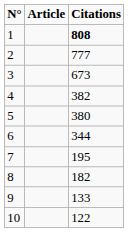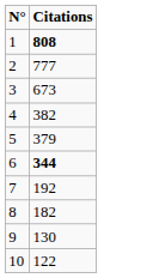 <table class="wikitable">
 <tr>
 <td><strong>N°</strong></td>
-<td><strong>Article</strong></td>
 <td><strong>Citations</strong></td>
 </tr>
 <tr>
 <td>1</td>
-<td></td>
 <td><strong>808</strong></td>
 </tr>
 <tr>
 <td>2</td>
-<td></td>
 <td>777</td>
 </tr>
 <tr>
 <td>3</td>
-<td></td>
 <td>673</td>
 </tr>
 <tr>
 <td>4</td>
-<td></td>
 <td>382</td>
 </tr>
 <tr>
 <td>5</td>
-<td></td>
-<td>380</td>
+<td>379</td>
 </tr>
 <tr>
 <td>6</td>
-<td></td>
-<td>344</td>
+<td><strong>344</strong></td>
 </tr>
 <tr>
 <td>7</td>
-<td></td>
-<td>195</td>
+<td>192</td>
 </tr>
 <tr>
 <td>8</td>
-<td></td>
 <td>182</td>
 </tr>
 <tr>
 <td>9</td>
-<td></td>
-<td>133</td>
+<td>130</td>
 </tr>
 <tr>
 <td>10</td>
-<td></td>
 <td>122</td>
 </tr>
 </table>
